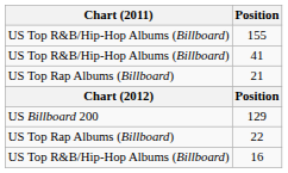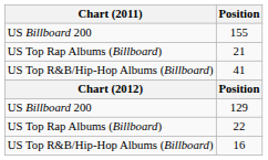 <table class="wikitable sortable">
 <tr>
 <th scope="col">Chart (2011)</th>
 <th scope="col">Position</th>
 </tr>
 <tr>
-<td>US Top R&B/Hip-Hop Albums (<em>Billboard</em>)</td>
+<td>US <em>Billboard</em> 200</td>
 <td style="text-align:center;">155</td>
+</tr>
+<tr>
+<td>US Top Rap Albums (<em>Billboard</em>)</td>
+<td style="text-align:center;">21</td>
 </tr>
 <tr>
 <td>US Top R&B/Hip-Hop Albums (<em>Billboard</em>)</td>
 <td style="text-align:center;">41</td>
-</tr>
-<tr>
-<td>US Top Rap Albums (<em>Billboard</em>)</td>
-<td style="text-align:center;">21</td>
 </tr>
 <tr>
 <th scope="col">Chart (2012)</th>
 <th scope="col">Position</th>
 </tr>
 <tr>
 <td>US <em>Billboard</em> 200</td>
 <td style="text-align:center;">129</td>
 </tr>
 <tr>
 <td>US Top Rap Albums (<em>Billboard</em>)</td>
 <td style="text-align:center;">22</td>
 </tr>
 <tr>
 <td>US Top R&B/Hip-Hop Albums (<em>Billboard</em>)</td>
 <td style="text-align:center;">16</td>
 </tr>
 </table>
